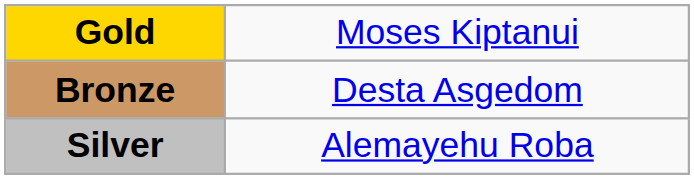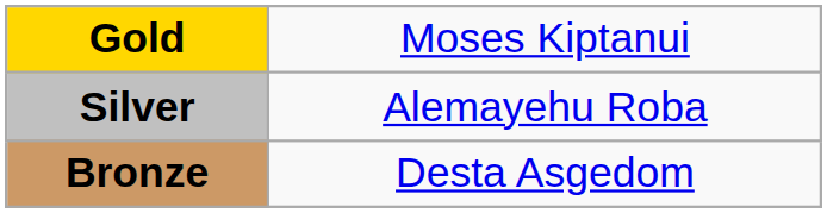 <table class="wikitable" style="text-align:center; " width="35%">
 <tr>
 <td bgcolor="gold"><strong>Gold</strong></td>
 <td><a href='#'>Moses Kiptanui</a><br>  <small><em></em></small></td>
 </tr>
 <tr>
+<td bgcolor="silver"><strong>Silver</strong></td>
+<td><a href='#'>Alemayehu Roba</a><br>  <small><em></em></small></td>
+</tr>
+<tr>
 <td bgcolor="CC9966"><strong>Bronze</strong></td>
 <td><a href='#'>Desta Asgedom</a><br>  <small><em></em></small></td>
 </tr>
-<tr>
-<td bgcolor="silver"><strong>Silver</strong></td>
-<td><a href='#'>Alemayehu Roba</a><br>  <small><em></em></small></td>
-</tr>
 </table>
